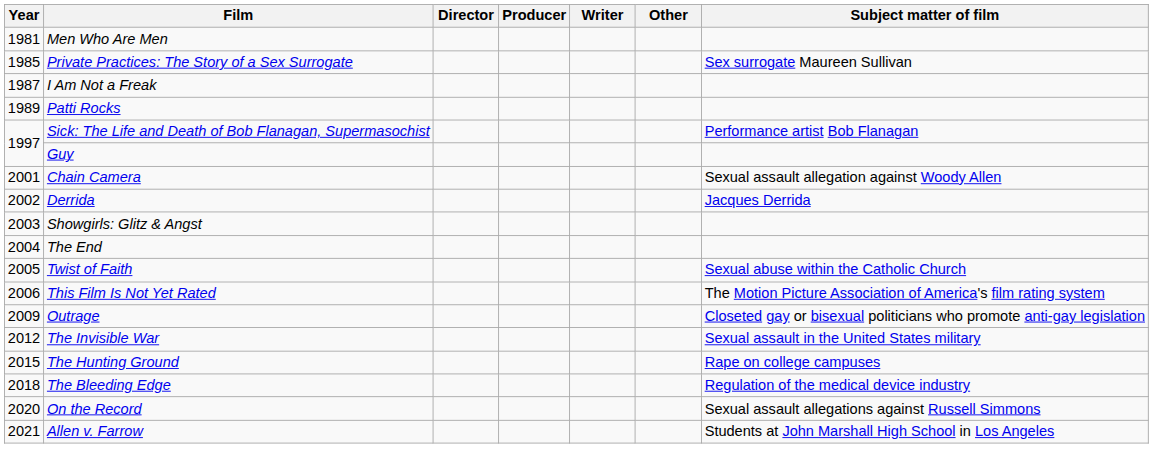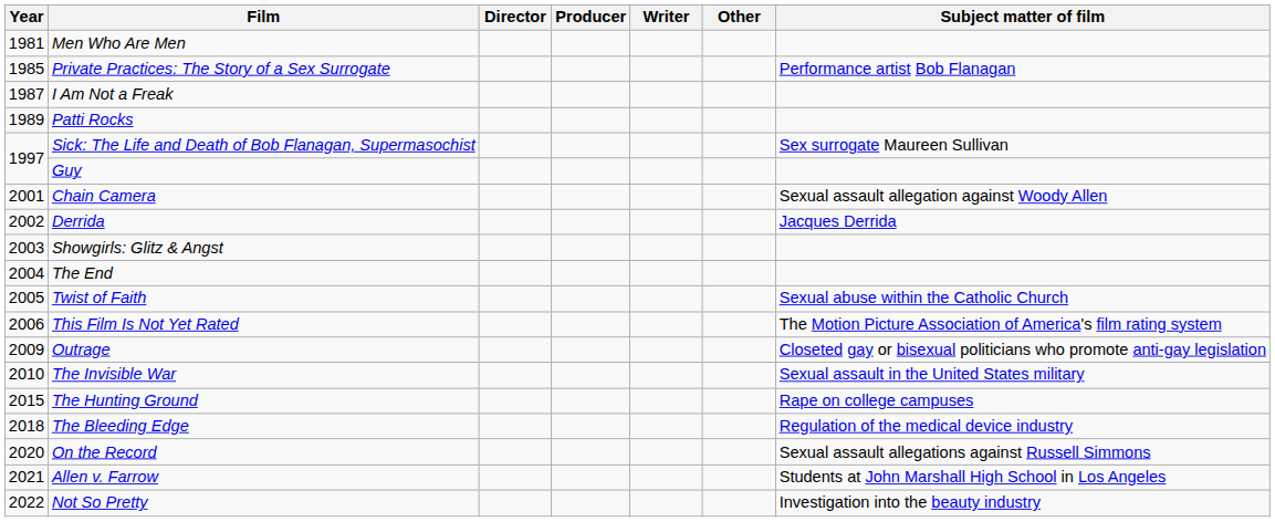 <table class="wikitable">
 <tr>
 <th>Year</th>
 <th>Film</th>
 <th style="width:65px;">Director</th>
 <th style="width:65px;">Producer</th>
 <th style="width:65px;">Writer</th>
 <th style="width:65px;">Other</th>
 <th>Subject matter of film</th>
 </tr>
 <tr>
 <td>1981</td>
 <td><em>Men Who Are Men</em></td>
 <td></td>
 <td></td>
 <td></td>
 <td></td>
 <td></td>
 </tr>
 <tr>
 <td>1985</td>
 <td><em><a href='#'>Private Practices: The Story of a Sex Surrogate</a></em></td>
 <td></td>
 <td></td>
 <td></td>
 <td></td>
-<td><a href='#'>Sex surrogate</a> Maureen Sullivan</td>
+<td><a href='#'>Performance artist</a> <a href='#'>Bob Flanagan</a></td>
 </tr>
 <tr>
 <td>1987</td>
 <td><em>I Am Not a Freak</em></td>
 <td></td>
 <td></td>
 <td></td>
 <td></td>
 <td></td>
 </tr>
 <tr>
 <td>1989</td>
 <td><em><a href='#'>Patti Rocks</a></em></td>
 <td></td>
 <td></td>
 <td></td>
 <td></td>
 <td></td>
 </tr>
 <tr>
 <td rowspan="2">1997</td>
 <td><em><a href='#'>Sick: The Life and Death of Bob Flanagan, Supermasochist</a></em></td>
 <td></td>
 <td></td>
 <td></td>
 <td></td>
-<td><a href='#'>Performance artist</a> <a href='#'>Bob Flanagan</a></td>
+<td><a href='#'>Sex surrogate</a> Maureen Sullivan</td>
 </tr>
 <tr>
 <td><em><a href='#'>Guy</a></em></td>
 <td></td>
 <td></td>
 <td></td>
 <td></td>
 <td></td>
 </tr>
 <tr>
 <td>2001</td>
 <td><em><a href='#'>Chain Camera</a></em></td>
 <td></td>
 <td></td>
 <td></td>
 <td></td>
 <td>Sexual assault allegation against <a href='#'>Woody Allen</a></td>
 </tr>
 <tr>
 <td>2002</td>
 <td><em><a href='#'>Derrida</a></em></td>
 <td></td>
 <td></td>
 <td></td>
 <td></td>
 <td><a href='#'>Jacques Derrida</a></td>
 </tr>
 <tr>
 <td>2003</td>
 <td><em>Showgirls: Glitz & Angst</em></td>
 <td></td>
 <td></td>
 <td></td>
 <td></td>
 <td></td>
 </tr>
 <tr>
 <td>2004</td>
 <td><em>The End</em></td>
 <td></td>
 <td></td>
 <td></td>
 <td></td>
 <td></td>
 </tr>
 <tr>
 <td>2005</td>
 <td><em><a href='#'>Twist of Faith</a></em></td>
 <td></td>
 <td></td>
 <td></td>
 <td></td>
 <td><a href='#'>Sexual abuse within the Catholic Church</a></td>
 </tr>
 <tr>
 <td>2006</td>
 <td><em><a href='#'>This Film Is Not Yet Rated</a></em></td>
 <td></td>
 <td></td>
 <td></td>
 <td></td>
 <td>The <a href='#'>Motion Picture Association of America</a>'s <a href='#'>film rating system</a></td>
 </tr>
 <tr>
 <td>2009</td>
 <td><em><a href='#'>Outrage</a></em></td>
 <td></td>
 <td></td>
 <td></td>
 <td></td>
 <td><a href='#'>Closeted</a> <a href='#'>gay</a> or <a href='#'>bisexual</a> politicians who promote <a href='#'>anti-gay legislation</a></td>
 </tr>
 <tr>
-<td>2012</td>
+<td>2010</td>
 <td><em><a href='#'>The Invisible War</a></em></td>
 <td></td>
 <td></td>
 <td></td>
 <td></td>
 <td><a href='#'>Sexual assault in the United States military</a></td>
 </tr>
 <tr>
 <td>2015</td>
 <td><em><a href='#'>The Hunting Ground</a></em></td>
 <td></td>
 <td></td>
 <td></td>
 <td></td>
 <td><a href='#'>Rape on college campuses</a></td>
 </tr>
 <tr>
 <td>2018</td>
 <td><em><a href='#'>The Bleeding Edge</a></em></td>
 <td></td>
 <td></td>
 <td></td>
 <td></td>
 <td><a href='#'>Regulation of the medical device industry</a></td>
 </tr>
 <tr>
 <td>2020</td>
 <td><em><a href='#'>On the Record</a></em></td>
 <td></td>
 <td></td>
 <td></td>
 <td></td>
 <td>Sexual assault allegations against <a href='#'>Russell Simmons</a></td>
 </tr>
 <tr>
 <td>2021</td>
 <td><em><a href='#'>Allen v. Farrow</a></em></td>
 <td></td>
 <td></td>
 <td></td>
 <td></td>
 <td>Students at <a href='#'>John Marshall High School</a> in <a href='#'>Los Angeles</a></td>
 </tr>
+<tr>
+<td>2022</td>
+<td><em><a href='#'>Not So Pretty</a></em></td>
+<td></td>
+<td></td>
+<td></td>
+<td></td>
+<td>Investigation into the <a href='#'>beauty industry</a></td>
+</tr>
 </table>
